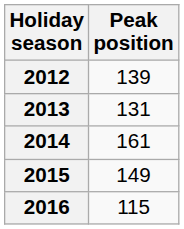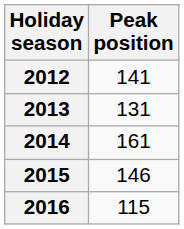 <table class="wikitable sortable plainrowheaders" style="text-align:center">
 <tr>
 <th scope="col">Holiday<br>season</th>
 <th scope="col">Peak<br>position</th>
 </tr>
 <tr>
 <th scope="row"style="text-align:center;">2012</th>
-<td>139</td>
+<td>141</td>
 </tr>
 <tr>
 <th scope="row"style="text-align:center;">2013</th>
 <td>131</td>
 </tr>
 <tr>
 <th scope="row"style="text-align:center;">2014</th>
 <td>161</td>
 </tr>
 <tr>
 <th scope="row"style="text-align:center;">2015</th>
-<td>149</td>
+<td>146</td>
 </tr>
 <tr>
 <th scope="row"style="text-align:center;">2016</th>
 <td>115</td>
 </tr>
 </table>
